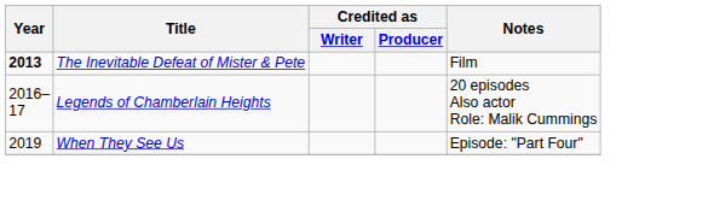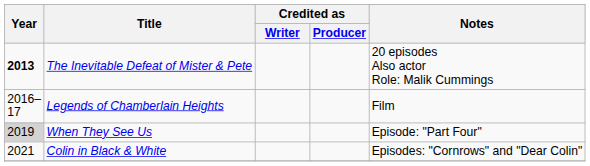 <table class="wikitable">
 <tr style="background:#ccc; text-align:center;">
 <th rowspan="2" style="width:33px;">Year</th>
 <th rowspan="2">Title</th>
 <th colspan="2">Credited as</th>
 <th rowspan="2">Notes</th>
 </tr>
 <tr>
 <th width="65"><a href='#'>Writer</a></th>
 <th width="65"><a href='#'>Producer</a></th>
 </tr>
 <tr>
 <td><strong>2013</strong></td>
 <td><em><a href='#'>The Inevitable Defeat of Mister & Pete</a></em></td>
 <td></td>
 <td></td>
-<td>Film</td>
+<td>20 episodes<br>Also actor<br>Role: Malik Cummings</td>
 </tr>
 <tr>
 <td>2016–17</td>
 <td><em><a href='#'>Legends of Chamberlain Heights</a></em></td>
 <td></td>
 <td></td>
-<td>20 episodes<br>Also actor<br>Role: Malik Cummings</td>
+<td>Film</td>
 </tr>
 <tr>
-<td>2019</td>
+<td style="background: lightgrey;">2019</td>
 <td><em><a href='#'>When They See Us</a></em></td>
 <td></td>
 <td></td>
 <td>Episode: "Part Four"</td>
 </tr>
 <tr>
+<td>2021</td>
+<td><em><a href='#'>Colin in Black & White</a></em></td>
+<td></td>
+<td></td>
+<td>Episodes: "Cornrows" and "Dear Colin"</td>
+</tr>
+<tr>
 </tr>
 </table>
